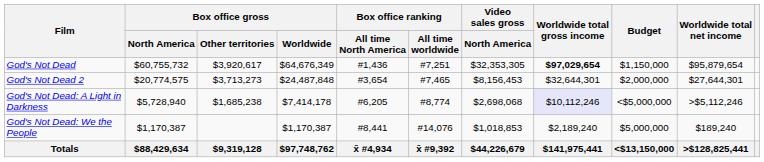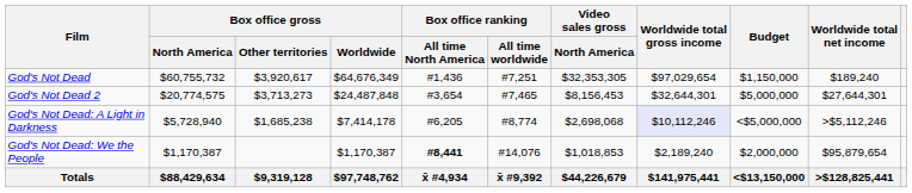 <table class="wikitable" width=98% border="1" style="text-align: center;">
 <tr>
 <th rowspan="2" style="width:16%;">Film</th>
 <th colspan="3">Box office gross</th>
 <th colspan="2">Box office ranking</th>
 <th>Video <br>sales gross</th>
 <th rowspan="2">Worldwide total <br>gross income</th>
 <th rowspan="2">Budget</th>
 <th rowspan="2">Worldwide total<br>net income</th>
 <th rowspan="2"></th>
 </tr>
 <tr>
 <th>North America</th>
 <th>Other territories</th>
 <th>Worldwide</th>
 <th>All time <br>North America</th>
 <th>All time <br>worldwide</th>
 <th>North America</th>
 </tr>
 <tr>
 <td style="text-align: left;"><em><a href='#'>God's Not Dead</a></em></td>
 <td>$60,755,732</td>
 <td>$3,920,617</td>
 <td>$64,676,349</td>
 <td>#1,436</td>
 <td>#7,251</td>
 <td>$32,353,305</td>
-<td><strong>$97,029,654</strong></td>
+<td>$97,029,654</td>
 <td>$1,150,000</td>
-<td>$95,879,654</td>
+<td>$189,240</td>
 <td></td>
 </tr>
 <tr>
 <td style="text-align: left;"><em><a href='#'>God's Not Dead 2</a></em></td>
 <td>$20,774,575</td>
 <td>$3,713,273</td>
 <td>$24,487,848</td>
 <td>#3,654</td>
 <td>#7,465</td>
 <td>$8,156,453</td>
 <td>$32,644,301</td>
-<td>$2,000,000</td>
+<td>$5,000,000</td>
 <td>$27,644,301</td>
 <td></td>
 </tr>
 <tr>
 <td style="text-align: left;"><em><a href='#'>God's Not Dead: A Light in Darkness</a></em></td>
 <td>$5,728,940</td>
 <td>$1,685,238</td>
 <td>$7,414,178</td>
 <td>#6,205</td>
 <td>#8,774</td>
 <td>$2,698,068</td>
 <td style="background: lavender;">$10,112,246</td>
 <td><$5,000,000</td>
 <td>>$5,112,246</td>
 <td></td>
 </tr>
 <tr>
 <td style="text-align: left;"><em><a href='#'>God's Not Dead: We the People</a></em></td>
 <td>$1,170,387</td>
 <td></td>
 <td>$1,170,387</td>
-<td>#8,441</td>
+<td><strong>#8,441</strong></td>
 <td>#14,076</td>
 <td>$1,018,853</td>
 <td>$2,189,240</td>
-<td>$5,000,000</td>
-<td>$189,240</td>
+<td>$2,000,000</td>
+<td>$95,879,654</td>
 <td></td>
 </tr>
 <tr>
 <th>Totals</th>
 <th>$88,429,634</th>
 <th>$9,319,128</th>
 <th>$97,748,762</th>
 <th>x̄ #4,934</th>
 <th>x̄ #9,392</th>
 <th>$44,226,679</th>
 <th>$141,975,441</th>
 <th><$13,150,000</th>
 <th>>$128,825,441</th>
 <th></th>
 </tr>
 </table>
